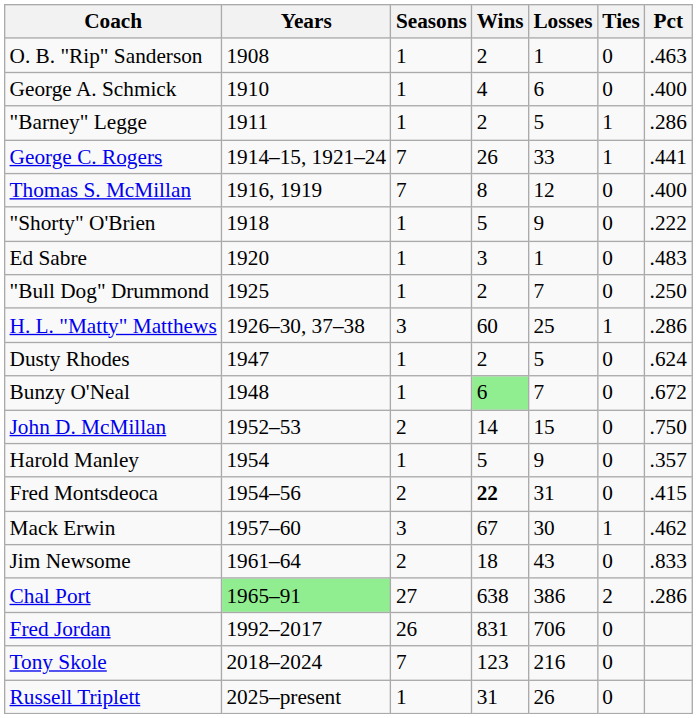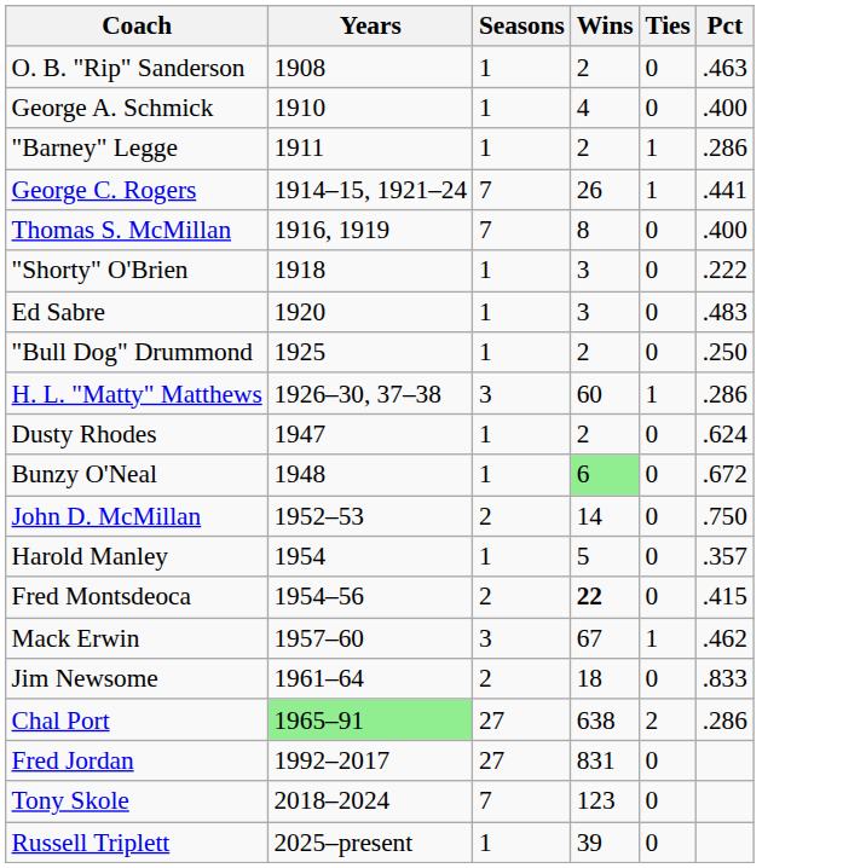 <table class=wikitable sortable>
 <tr>
 <th>Coach</th>
 <th>Years</th>
 <th>Seasons</th>
 <th>Wins</th>
-<th>Losses</th>
 <th>Ties</th>
 <th>Pct</th>
 </tr>
 <tr>
 <td>O. B. "Rip" Sanderson</td>
 <td>1908</td>
 <td>1</td>
 <td>2</td>
-<td>1</td>
 <td>0</td>
 <td>.463</td>
 </tr>
 <tr>
 <td>George A. Schmick</td>
 <td>1910</td>
 <td>1</td>
 <td>4</td>
-<td>6</td>
 <td>0</td>
 <td>.400</td>
 </tr>
 <tr>
 <td>"Barney" Legge</td>
 <td>1911</td>
 <td>1</td>
 <td>2</td>
-<td>5</td>
 <td>1</td>
 <td>.286</td>
 </tr>
 <tr>
 <td><a href='#'>George C. Rogers</a></td>
 <td>1914–15, 1921–24</td>
 <td>7</td>
 <td>26</td>
-<td>33</td>
 <td>1</td>
 <td>.441</td>
 </tr>
 <tr>
 <td><a href='#'>Thomas S. McMillan</a></td>
 <td>1916, 1919</td>
 <td>7</td>
 <td>8</td>
-<td>12</td>
 <td>0</td>
 <td>.400</td>
 </tr>
 <tr>
 <td>"Shorty" O'Brien</td>
 <td>1918</td>
 <td>1</td>
-<td>5</td>
-<td>9</td>
+<td>3</td>
 <td>0</td>
 <td>.222</td>
 </tr>
 <tr>
 <td>Ed Sabre</td>
 <td>1920</td>
 <td>1</td>
 <td>3</td>
-<td>1</td>
 <td>0</td>
 <td>.483</td>
 </tr>
 <tr>
 <td>"Bull Dog" Drummond</td>
 <td>1925</td>
 <td>1</td>
 <td>2</td>
-<td>7</td>
 <td>0</td>
 <td>.250</td>
 </tr>
 <tr>
 <td><a href='#'>H. L. "Matty" Matthews</a></td>
 <td>1926–30, 37–38</td>
 <td>3</td>
 <td>60</td>
-<td>25</td>
 <td>1</td>
 <td>.286</td>
 </tr>
 <tr>
 <td>Dusty Rhodes</td>
 <td>1947</td>
 <td>1</td>
 <td>2</td>
-<td>5</td>
 <td>0</td>
 <td>.624</td>
 </tr>
 <tr>
 <td>Bunzy O'Neal</td>
 <td>1948</td>
 <td>1</td>
 <td style="background: lightgreen;">6</td>
-<td>7</td>
 <td>0</td>
 <td>.672</td>
 </tr>
 <tr>
 <td><a href='#'>John D. McMillan</a></td>
 <td>1952–53</td>
 <td>2</td>
 <td>14</td>
-<td>15</td>
 <td>0</td>
 <td>.750</td>
 </tr>
 <tr>
 <td>Harold Manley</td>
 <td>1954</td>
 <td>1</td>
 <td>5</td>
-<td>9</td>
 <td>0</td>
 <td>.357</td>
 </tr>
 <tr>
 <td>Fred Montsdeoca</td>
 <td>1954–56</td>
 <td>2</td>
 <td><strong>22</strong></td>
-<td>31</td>
 <td>0</td>
 <td>.415</td>
 </tr>
 <tr>
 <td>Mack Erwin</td>
 <td>1957–60</td>
 <td>3</td>
 <td>67</td>
-<td>30</td>
 <td>1</td>
 <td>.462</td>
 </tr>
 <tr>
 <td>Jim Newsome</td>
 <td>1961–64</td>
 <td>2</td>
 <td>18</td>
-<td>43</td>
 <td>0</td>
 <td>.833</td>
 </tr>
 <tr>
 <td><a href='#'>Chal Port</a></td>
 <td style="background: lightgreen;">1965–91</td>
 <td>27</td>
 <td>638</td>
-<td>386</td>
 <td>2</td>
 <td>.286</td>
 </tr>
 <tr>
 <td><a href='#'>Fred Jordan</a></td>
 <td>1992–2017</td>
-<td>26</td>
+<td>27</td>
 <td>831</td>
-<td>706</td>
 <td>0</td>
 <td></td>
 </tr>
 <tr>
 <td><a href='#'>Tony Skole</a></td>
 <td>2018–2024</td>
 <td>7</td>
 <td>123</td>
-<td>216</td>
 <td>0</td>
 <td></td>
 </tr>
 <tr>
 <td><a href='#'>Russell Triplett</a></td>
 <td>2025–present</td>
 <td>1</td>
-<td>31</td>
-<td>26</td>
+<td>39</td>
 <td>0</td>
 <td></td>
 </tr>
 </table>
